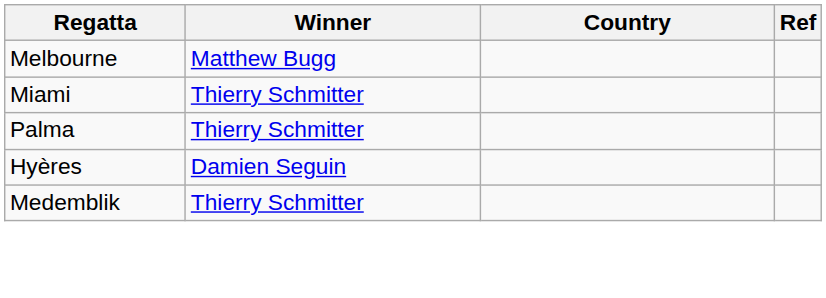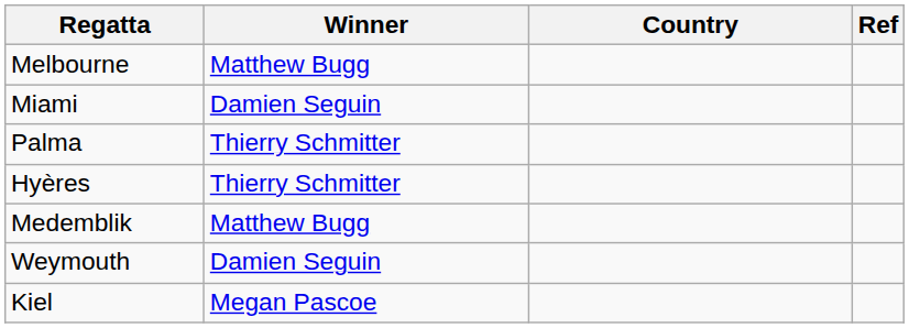 <table class="wikitable">
 <tr>
 <th width=120>Regatta</th>
 <th style="width:200px;">Winner</th>
 <th style="width:200px;">Country</th>
 <th>Ref</th>
 </tr>
 <tr>
 <td>Melbourne</td>
 <td><a href='#'>Matthew Bugg</a></td>
 <td></td>
 <td></td>
 </tr>
 <tr>
 <td>Miami</td>
-<td><a href='#'>Thierry Schmitter</a></td>
+<td><a href='#'>Damien Seguin</a></td>
 <td></td>
 <td></td>
 </tr>
 <tr>
 <td>Palma</td>
 <td><a href='#'>Thierry Schmitter</a></td>
 <td></td>
 <td></td>
 </tr>
 <tr>
 <td>Hyères</td>
+<td><a href='#'>Thierry Schmitter</a></td>
+<td></td>
+<td></td>
+</tr>
+<tr>
+<td>Medemblik</td>
+<td><a href='#'>Matthew Bugg</a></td>
+<td></td>
+<td></td>
+</tr>
+<tr>
+<td>Weymouth</td>
 <td><a href='#'>Damien Seguin</a></td>
 <td></td>
 <td></td>
 </tr>
 <tr>
-<td>Medemblik</td>
-<td><a href='#'>Thierry Schmitter</a></td>
+<td>Kiel</td>
+<td><a href='#'>Megan Pascoe</a></td>
 <td></td>
 <td></td>
 </tr>
 </table>
